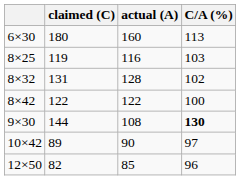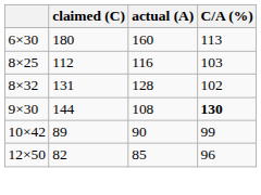 <table class="wikitable">
 <tr>
 <th></th>
 <th>claimed (C)</th>
 <th>actual (A)</th>
 <th>C/A (%)</th>
 </tr>
 <tr>
 <td>6×30</td>
 <td>180</td>
 <td>160</td>
 <td>113</td>
 </tr>
 <tr>
 <td>8×25</td>
-<td>119</td>
+<td>112</td>
 <td>116</td>
 <td>103</td>
 </tr>
 <tr>
 <td>8×32</td>
 <td>131</td>
 <td>128</td>
 <td>102</td>
-</tr>
-<tr>
-<td>8×42</td>
-<td>122</td>
-<td>122</td>
-<td>100</td>
 </tr>
 <tr>
 <td>9×30</td>
 <td>144</td>
 <td>108</td>
 <td><strong>130</strong></td>
 </tr>
 <tr>
 <td>10×42</td>
 <td>89</td>
 <td>90</td>
-<td>97</td>
+<td>99</td>
 </tr>
 <tr>
 <td>12×50</td>
 <td>82</td>
 <td>85</td>
 <td>96</td>
 </tr>
 </table>
